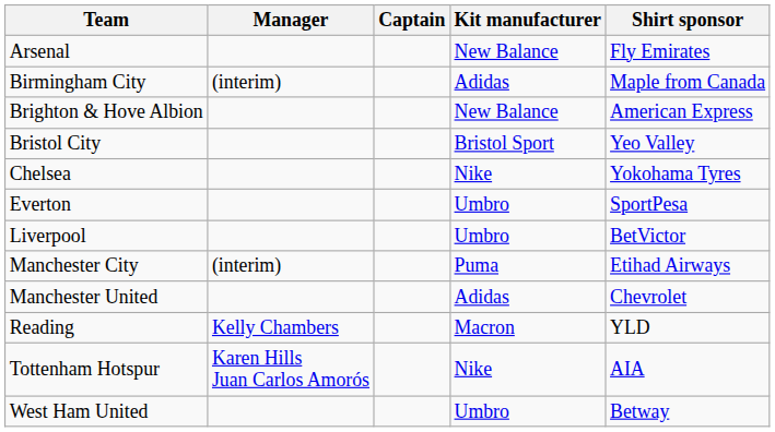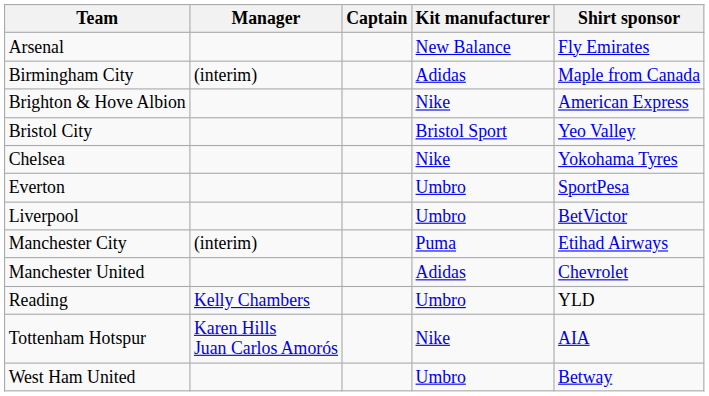 <table class="wikitable sortable" style="text-align:left;">
 <tr>
 <th>Team</th>
 <th>Manager</th>
 <th>Captain</th>
 <th>Kit manufacturer</th>
 <th>Shirt sponsor</th>
 </tr>
 <tr>
 <td>Arsenal</td>
 <td> </td>
 <td> </td>
 <td><a href='#'>New Balance</a></td>
 <td><a href='#'>Fly Emirates</a></td>
 </tr>
 <tr>
 <td>Birmingham City</td>
 <td>  (interim)</td>
 <td> </td>
 <td><a href='#'>Adidas</a></td>
 <td><a href='#'>Maple from Canada</a></td>
 </tr>
 <tr>
 <td>Brighton & Hove Albion</td>
 <td> </td>
 <td> </td>
-<td><a href='#'>New Balance</a></td>
+<td><a href='#'>Nike</a></td>
 <td><a href='#'>American Express</a></td>
 </tr>
 <tr>
 <td>Bristol City</td>
 <td> </td>
 <td> </td>
 <td><a href='#'>Bristol Sport</a></td>
 <td><a href='#'>Yeo Valley</a></td>
 </tr>
 <tr>
 <td>Chelsea</td>
 <td> </td>
 <td> </td>
 <td><a href='#'>Nike</a></td>
 <td><a href='#'>Yokohama Tyres</a></td>
 </tr>
 <tr>
 <td>Everton</td>
 <td> </td>
 <td> </td>
 <td><a href='#'>Umbro</a></td>
 <td><a href='#'>SportPesa</a></td>
 </tr>
 <tr>
 <td>Liverpool</td>
 <td> </td>
 <td> </td>
 <td><a href='#'>Umbro</a></td>
 <td><a href='#'>BetVictor</a></td>
 </tr>
 <tr>
 <td>Manchester City</td>
 <td>  (interim)</td>
 <td> </td>
 <td><a href='#'>Puma</a></td>
 <td><a href='#'>Etihad Airways</a></td>
 </tr>
 <tr>
 <td>Manchester United</td>
 <td> </td>
 <td> </td>
 <td><a href='#'>Adidas</a></td>
 <td><a href='#'>Chevrolet</a></td>
 </tr>
 <tr>
 <td>Reading</td>
 <td> <a href='#'>Kelly Chambers</a></td>
 <td> </td>
-<td><a href='#'>Macron</a></td>
+<td><a href='#'>Umbro</a></td>
 <td>YLD</td>
 </tr>
 <tr>
 <td>Tottenham Hotspur</td>
 <td> <a href='#'>Karen Hills</a><br> <a href='#'>Juan Carlos Amorós</a></td>
 <td> </td>
 <td><a href='#'>Nike</a></td>
 <td><a href='#'>AIA</a></td>
 </tr>
 <tr>
 <td>West Ham United</td>
 <td> </td>
 <td> </td>
 <td><a href='#'>Umbro</a></td>
 <td><a href='#'>Betway</a></td>
 </tr>
 </table>
